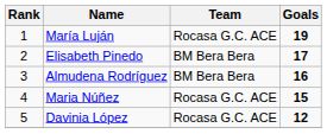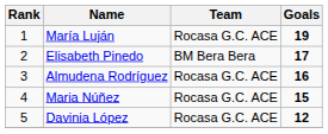 <table class="wikitable" style="text-align: center;">
 <tr>
 <th>Rank</th>
 <th>Name</th>
 <th>Team</th>
 <th>Goals</th>
 </tr>
 <tr>
 <td>1</td>
 <td style="text-align:left;"><a href='#'>María Luján</a></td>
 <td style="text-align:left;">Rocasa G.C. ACE</td>
 <td><strong>19</strong></td>
 </tr>
 <tr>
 <td>2</td>
 <td style="text-align:left;"><a href='#'>Elisabeth Pinedo</a></td>
 <td style="text-align:left;">BM Bera Bera</td>
 <td><strong>17</strong></td>
 </tr>
 <tr>
 <td>3</td>
 <td style="text-align:left;"><a href='#'>Almudena Rodríguez</a></td>
-<td style="text-align:left;">BM Bera Bera</td>
+<td style="text-align:left;">Rocasa G.C. ACE</td>
 <td><strong>16</strong></td>
 </tr>
 <tr>
 <td>4</td>
 <td style="text-align:left;"><a href='#'>Maria Núñez</a></td>
 <td style="text-align:left;">Rocasa G.C. ACE</td>
 <td><strong>15</strong></td>
 </tr>
 <tr>
 <td>5</td>
 <td style="text-align:left;"><a href='#'>Davinia López</a></td>
 <td style="text-align:left;">Rocasa G.C. ACE</td>
 <td><strong>12</strong></td>
 </tr>
 <tr>
 </tr>
 </table>
